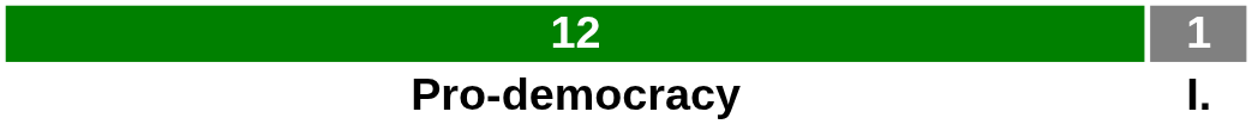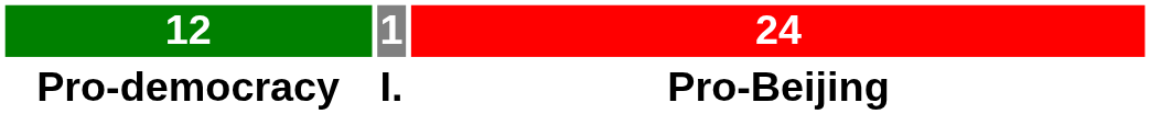 <table style="width:50%; text-align:center;">
 <tr style="color:white;">
 <td style="background:green; width:32.4%;"><strong>12</strong></td>
 <td style="background:grey; width:2.70%;"><strong>1</strong></td>
+<td style="background:red; width:64.9%;"><strong>24</strong></td>
 </tr>
 <tr>
 <td><span><strong>Pro-democracy</strong></span></td>
 <td><span><strong>I.</strong></span></td>
+<td><span><strong>Pro-Beijing</strong></span></td>
 </tr>
 </table>
